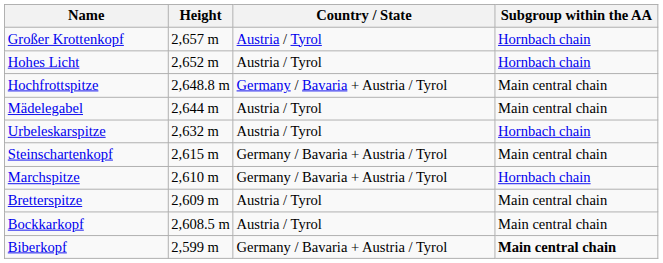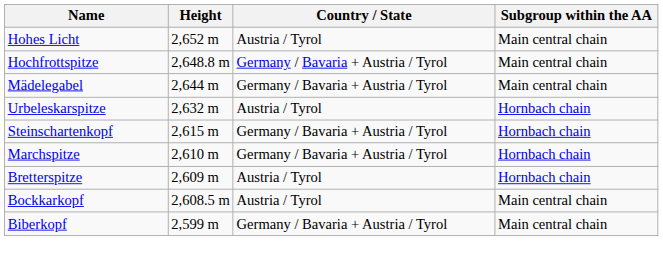 <table class="wikitable">
 <tr>
 <th width="25%">Name</th>
 <th width="10%">Height</th>
 <th width="40%">Country / State</th>
 <th width="25%">Subgroup within the AA</th>
 </tr>
 <tr>
-<td><a href='#'>Großer Krottenkopf</a></td>
-<td>2,657 m</td>
-<td><a href='#'>Austria</a> / <a href='#'>Tyrol</a></td>
-<td><a href='#'>Hornbach chain</a></td>
-</tr>
-<tr>
 <td><a href='#'>Hohes Licht</a></td>
 <td>2,652 m</td>
 <td>Austria / Tyrol</td>
-<td><a href='#'>Hornbach chain</a></td>
+<td>Main central chain</td>
 </tr>
 <tr>
 <td><a href='#'>Hochfrottspitze</a></td>
 <td>2,648.8 m</td>
 <td><a href='#'>Germany</a> / <a href='#'>Bavaria</a> + Austria / Tyrol</td>
 <td>Main central chain</td>
 </tr>
 <tr>
 <td><a href='#'>Mädelegabel</a></td>
 <td>2,644 m</td>
-<td>Austria / Tyrol</td>
+<td>Germany / Bavaria + Austria / Tyrol</td>
 <td>Main central chain</td>
 </tr>
 <tr>
 <td><a href='#'>Urbeleskarspitze</a></td>
 <td>2,632 m</td>
 <td>Austria / Tyrol</td>
 <td><a href='#'>Hornbach chain</a></td>
 </tr>
 <tr>
 <td><a href='#'>Steinschartenkopf</a></td>
 <td>2,615 m</td>
 <td>Germany / Bavaria + Austria / Tyrol</td>
-<td>Main central chain</td>
+<td><a href='#'>Hornbach chain</a></td>
 </tr>
 <tr>
 <td><a href='#'>Marchspitze</a></td>
 <td>2,610 m</td>
 <td>Germany / Bavaria + Austria / Tyrol</td>
 <td><a href='#'>Hornbach chain</a></td>
 </tr>
 <tr>
 <td><a href='#'>Bretterspitze</a></td>
 <td>2,609 m</td>
 <td>Austria / Tyrol</td>
-<td>Main central chain</td>
+<td><a href='#'>Hornbach chain</a></td>
 </tr>
 <tr>
 <td><a href='#'>Bockkarkopf</a></td>
 <td>2,608.5 m</td>
 <td>Austria / Tyrol</td>
 <td>Main central chain</td>
 </tr>
 <tr>
 <td><a href='#'>Biberkopf</a></td>
 <td>2,599 m</td>
 <td>Germany / Bavaria + Austria / Tyrol</td>
-<td><strong>Main central chain</strong></td>
+<td>Main central chain</td>
 </tr>
 </table>
